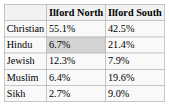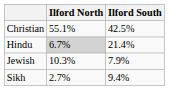 <table class="wikitable">
 <tr>
 <th></th>
 <th>Ilford North</th>
 <th>Ilford South</th>
 </tr>
 <tr>
 <td>Christian</td>
 <td>55.1%</td>
 <td>42.5%</td>
 </tr>
 <tr>
 <td>Hindu</td>
 <td style="background: lightgrey;">6.7%</td>
 <td>21.4%</td>
 </tr>
 <tr>
 <td>Jewish</td>
-<td>12.3%</td>
+<td>10.3%</td>
 <td>7.9%</td>
-</tr>
-<tr>
-<td>Muslim</td>
-<td>6.4%</td>
-<td>19.6%</td>
 </tr>
 <tr>
 <td>Sikh</td>
 <td>2.7%</td>
-<td>9.0%</td>
+<td>9.4%</td>
 </tr>
 </table>
